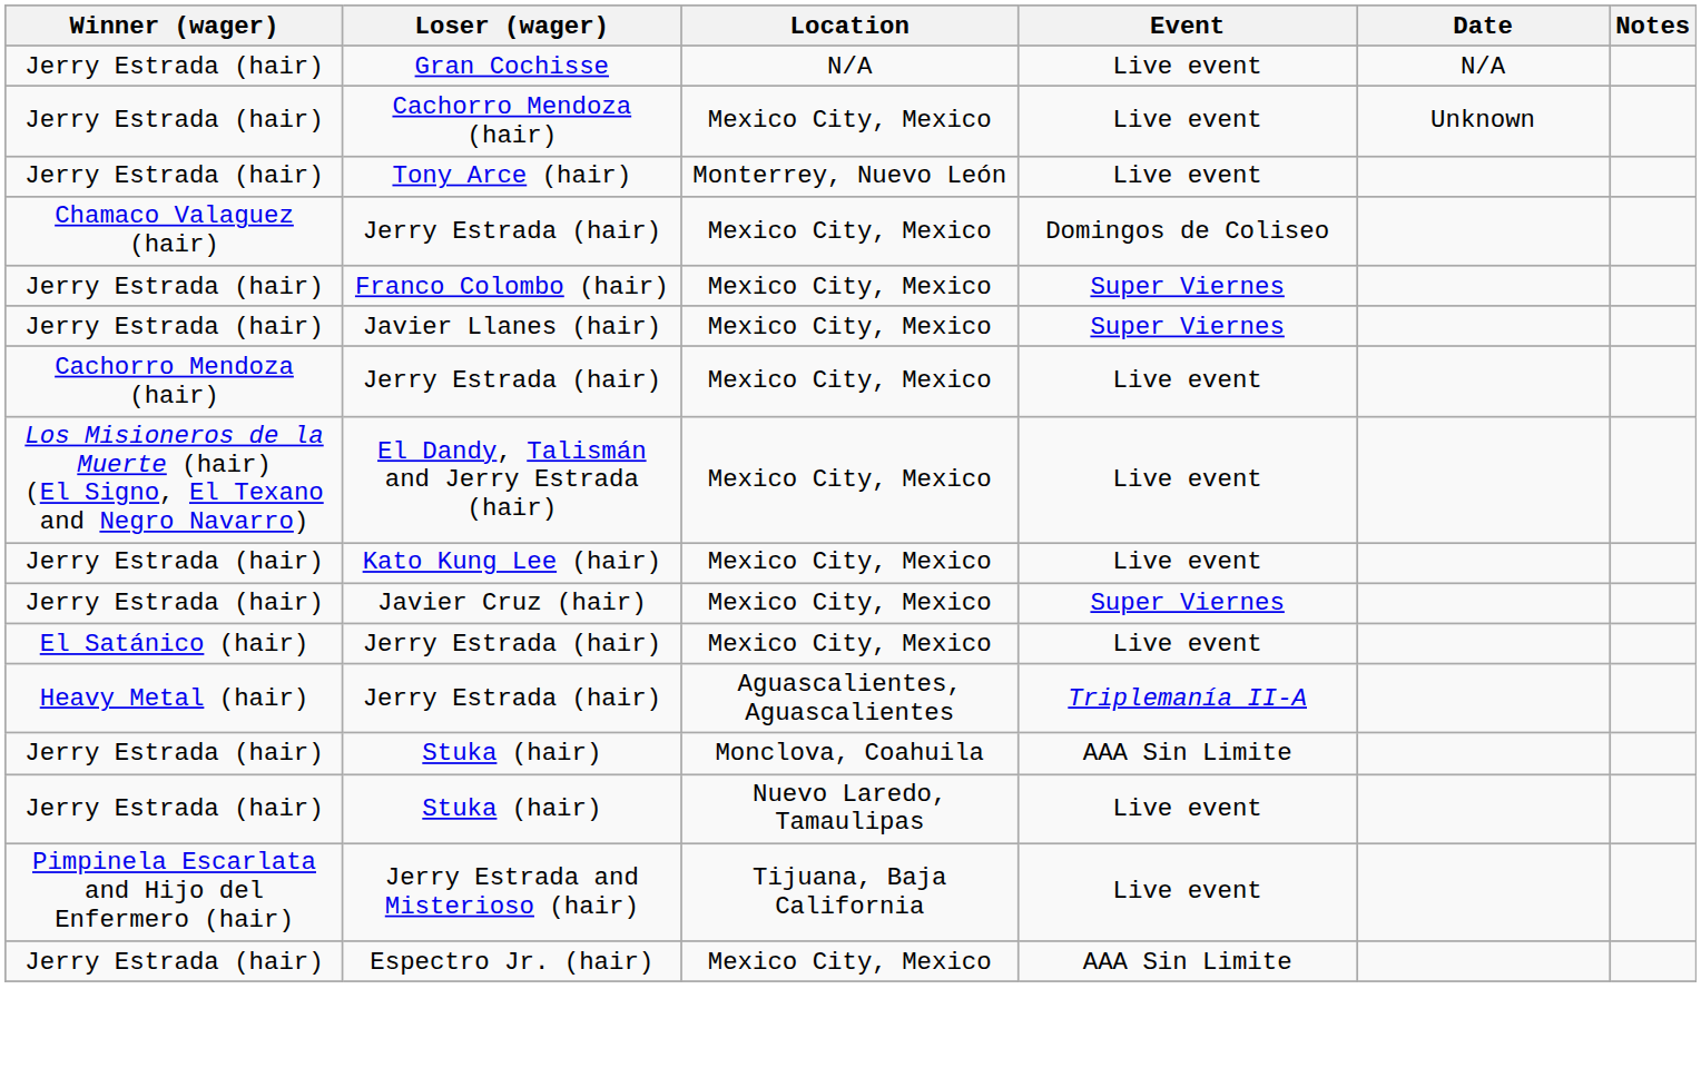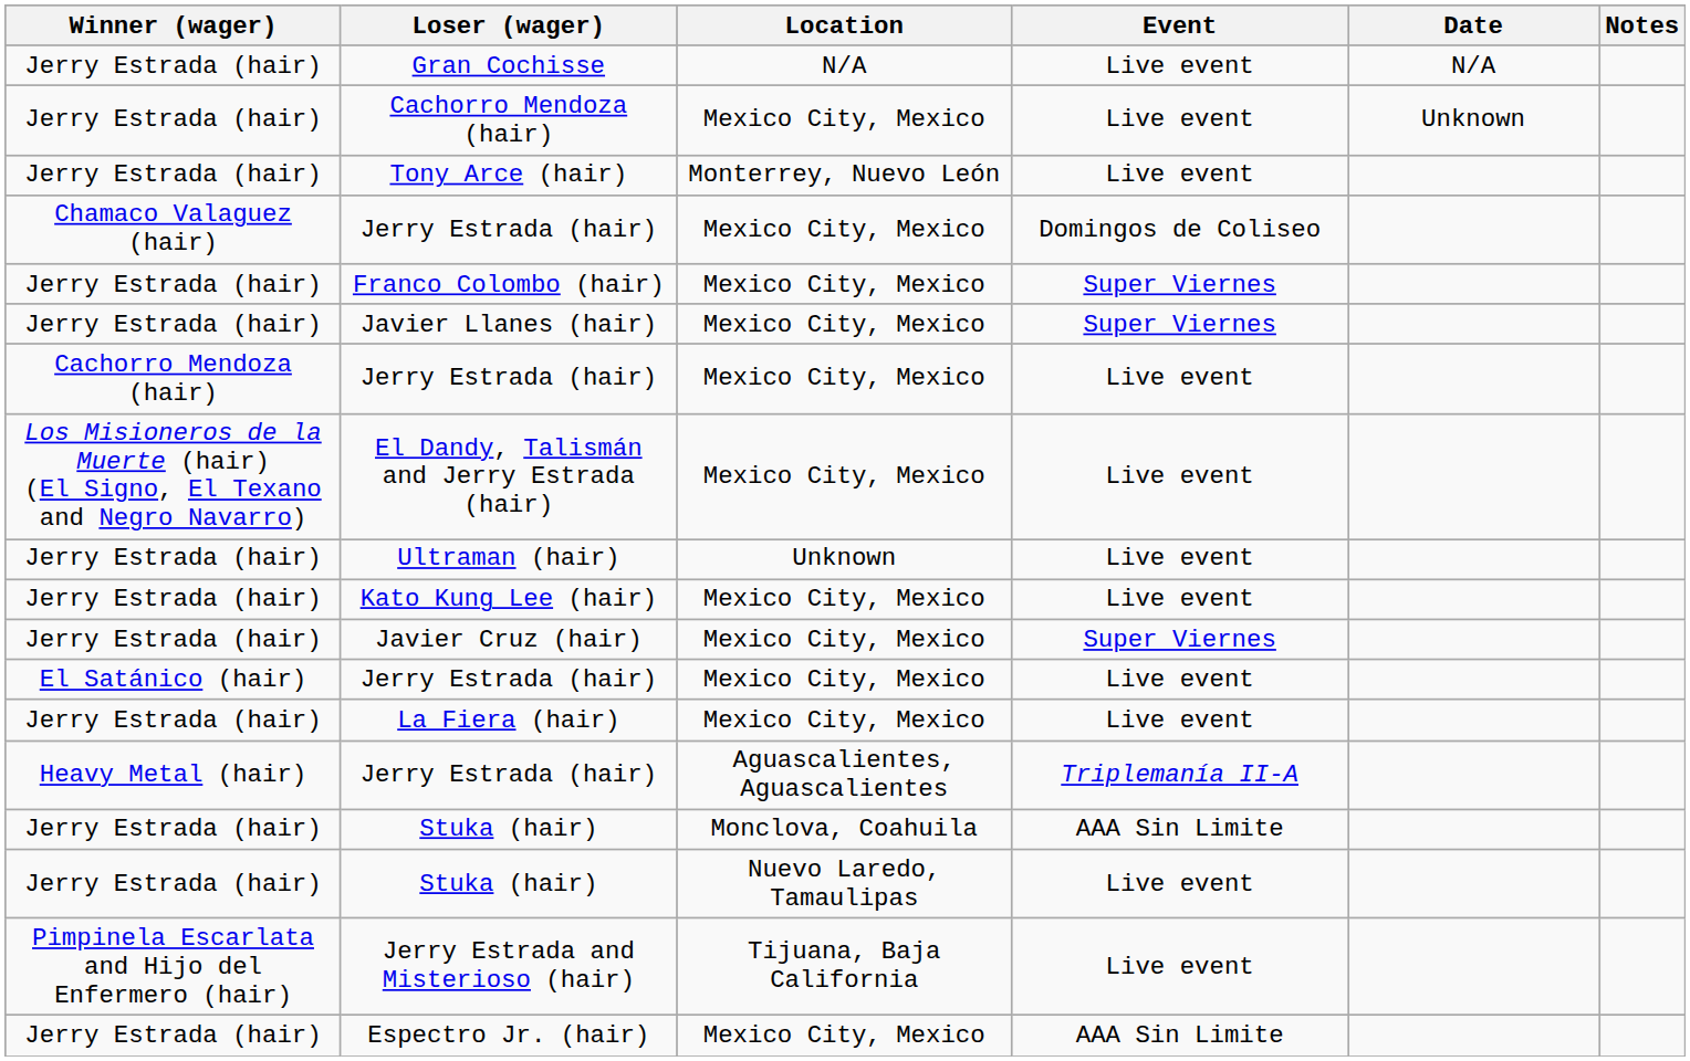 <table class="wikitable sortable" width=100%  style="text-align: center">
 <tr>
 <th width=20% scope="col">Winner (wager)</th>
 <th width=20% scope="col">Loser (wager)</th>
 <th width=20% scope="col">Location</th>
 <th width=20% scope="col">Event</th>
 <th width=15% scope="col">Date</th>
 <th class="unsortable" width=5% scope="col">Notes</th>
 </tr>
 <tr>
 <td>Jerry Estrada (hair)</td>
 <td><a href='#'>Gran Cochisse</a></td>
 <td>N/A</td>
 <td>Live event</td>
 <td>N/A</td>
 <td></td>
 </tr>
 <tr>
 <td>Jerry Estrada (hair)</td>
 <td><a href='#'>Cachorro Mendoza</a> (hair)</td>
 <td>Mexico City, Mexico</td>
 <td>Live event</td>
 <td>Unknown</td>
 <td></td>
 </tr>
 <tr>
 <td>Jerry Estrada (hair)</td>
 <td><a href='#'>Tony Arce</a> (hair)</td>
 <td>Monterrey, Nuevo León</td>
 <td>Live event</td>
 <td></td>
 <td></td>
 </tr>
 <tr>
 <td><a href='#'>Chamaco Valaguez</a> (hair)</td>
 <td>Jerry Estrada (hair)</td>
 <td>Mexico City, Mexico</td>
 <td>Domingos de Coliseo</td>
 <td></td>
 <td></td>
 </tr>
 <tr>
 <td>Jerry Estrada (hair)</td>
 <td><a href='#'>Franco Colombo</a> (hair)</td>
 <td>Mexico City, Mexico</td>
 <td><a href='#'>Super Viernes</a></td>
 <td></td>
 <td></td>
 </tr>
 <tr>
 <td>Jerry Estrada (hair)</td>
 <td>Javier Llanes (hair)</td>
 <td>Mexico City, Mexico</td>
 <td><a href='#'>Super Viernes</a></td>
 <td></td>
 <td></td>
 </tr>
 <tr>
 <td><a href='#'>Cachorro Mendoza</a> (hair)</td>
 <td>Jerry Estrada (hair)</td>
 <td>Mexico City, Mexico</td>
 <td>Live event</td>
 <td></td>
 <td></td>
 </tr>
 <tr>
 <td><em><a href='#'>Los Misioneros de la Muerte</a></em> (hair)<br>(<a href='#'>El Signo</a>, <a href='#'>El Texano</a> and <a href='#'>Negro Navarro</a>)</td>
 <td><a href='#'>El Dandy</a>, <a href='#'>Talismán</a> and Jerry Estrada (hair)</td>
 <td>Mexico City, Mexico</td>
 <td>Live event</td>
 <td></td>
 <td></td>
 </tr>
 <tr>
 <td>Jerry Estrada (hair)</td>
+<td><a href='#'>Ultraman</a> (hair)</td>
+<td>Unknown</td>
+<td>Live event</td>
+<td></td>
+<td></td>
+</tr>
+<tr>
+<td>Jerry Estrada (hair)</td>
 <td><a href='#'>Kato Kung Lee</a> (hair)</td>
 <td>Mexico City, Mexico</td>
 <td>Live event</td>
 <td></td>
 <td></td>
 </tr>
 <tr>
 <td>Jerry Estrada (hair)</td>
 <td>Javier Cruz (hair)</td>
 <td>Mexico City, Mexico</td>
 <td><a href='#'>Super Viernes</a></td>
 <td></td>
 <td></td>
 </tr>
 <tr>
 <td><a href='#'>El Satánico</a> (hair)</td>
 <td>Jerry Estrada (hair)</td>
+<td>Mexico City, Mexico</td>
+<td>Live event</td>
+<td></td>
+<td></td>
+</tr>
+<tr>
+<td>Jerry Estrada (hair)</td>
+<td><a href='#'>La Fiera</a> (hair)</td>
 <td>Mexico City, Mexico</td>
 <td>Live event</td>
 <td></td>
 <td></td>
 </tr>
 <tr>
 <td><a href='#'>Heavy Metal</a> (hair)</td>
 <td>Jerry Estrada (hair)</td>
 <td>Aguascalientes, Aguascalientes</td>
 <td><em><a href='#'>Triplemanía II-A</a></em></td>
 <td></td>
 <td></td>
 </tr>
 <tr>
 <td>Jerry Estrada (hair)</td>
 <td><a href='#'>Stuka</a> (hair)</td>
 <td>Monclova, Coahuila</td>
 <td>AAA Sin Limite</td>
 <td></td>
 <td></td>
 </tr>
 <tr>
 <td>Jerry Estrada (hair)</td>
 <td><a href='#'>Stuka</a> (hair)</td>
 <td>Nuevo Laredo, Tamaulipas</td>
 <td>Live event</td>
 <td></td>
 <td></td>
 </tr>
 <tr>
 <td><a href='#'>Pimpinela Escarlata</a> and Hijo del Enfermero (hair)</td>
 <td>Jerry Estrada and <a href='#'>Misterioso</a> (hair)</td>
 <td>Tijuana, Baja California</td>
 <td>Live event</td>
 <td></td>
 <td></td>
 </tr>
 <tr>
 <td>Jerry Estrada (hair)</td>
 <td>Espectro Jr. (hair)</td>
 <td>Mexico City, Mexico</td>
 <td>AAA Sin Limite</td>
 <td></td>
 <td></td>
 </tr>
 </table>
